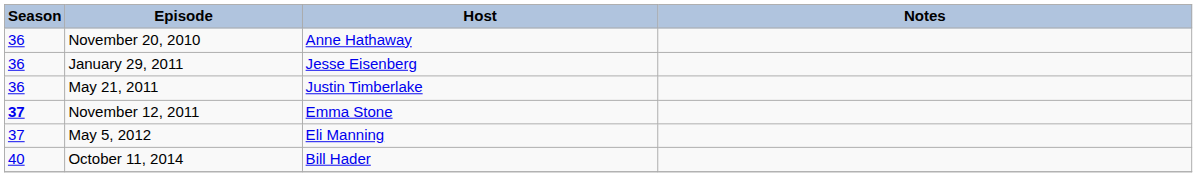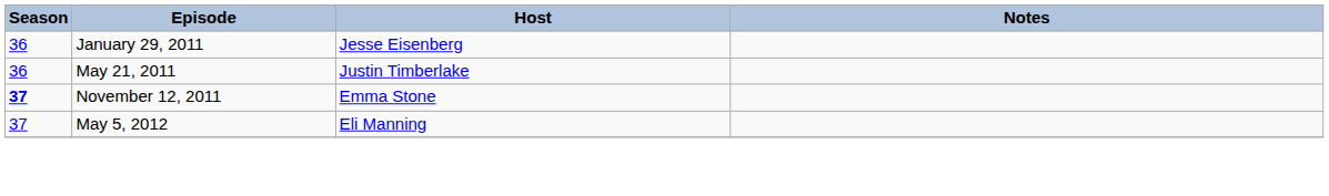 <table class="wikitable" style="width:100%;">
 <tr>
 <th style="background:#B0C4DE;" width="5%">Season</th>
 <th style="background:#B0C4DE;" width="20%">Episode</th>
 <th style="background:#B0C4DE;" width="30%">Host</th>
 <th style="background:#B0C4DE;" width="45%">Notes</th>
-</tr>
-<tr>
-<td><a href='#'>36</a></td>
-<td>November 20, 2010</td>
-<td><a href='#'>Anne Hathaway</a></td>
-<td></td>
 </tr>
 <tr>
 <td><a href='#'>36</a></td>
 <td>January 29, 2011</td>
 <td><a href='#'>Jesse Eisenberg</a></td>
 <td></td>
 </tr>
 <tr>
 <td><a href='#'>36</a></td>
 <td>May 21, 2011</td>
 <td><a href='#'>Justin Timberlake</a></td>
 <td></td>
 </tr>
 <tr>
 <td><strong><a href='#'>37</a></strong></td>
 <td>November 12, 2011</td>
 <td><a href='#'>Emma Stone</a></td>
 <td></td>
 </tr>
 <tr>
 <td><a href='#'>37</a></td>
 <td>May 5, 2012</td>
 <td><a href='#'>Eli Manning</a></td>
 <td></td>
 </tr>
 <tr>
-<td><a href='#'>40</a></td>
-<td>October 11, 2014</td>
-<td><a href='#'>Bill Hader</a></td>
-<td></td>
-</tr>
-<tr>
 </tr>
 </table>
